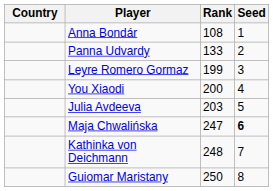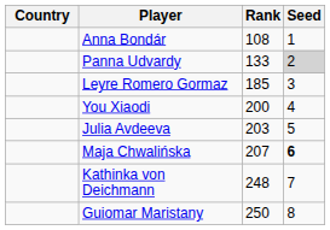 <table class="wikitable">
 <tr>
 <th width="75">Country</th>
 <th width="175">Player</th>
 <th>Rank</th>
 <th>Seed</th>
 </tr>
 <tr>
 <td></td>
 <td><a href='#'>Anna Bondár</a></td>
 <td>108</td>
 <td>1</td>
 </tr>
 <tr>
 <td></td>
 <td><a href='#'>Panna Udvardy</a></td>
 <td>133</td>
-<td>2</td>
+<td style="background: lightgrey;">2</td>
 </tr>
 <tr>
 <td></td>
 <td><a href='#'>Leyre Romero Gormaz</a></td>
-<td>199</td>
+<td>185</td>
 <td>3</td>
 </tr>
 <tr>
 <td></td>
 <td><a href='#'>You Xiaodi</a></td>
 <td>200</td>
 <td>4</td>
 </tr>
 <tr>
 <td></td>
 <td><a href='#'>Julia Avdeeva</a></td>
 <td>203</td>
 <td>5</td>
 </tr>
 <tr>
 <td></td>
 <td><a href='#'>Maja Chwalińska</a></td>
-<td>247</td>
+<td>207</td>
 <td><strong>6</strong></td>
 </tr>
 <tr>
 <td></td>
 <td><a href='#'>Kathinka von Deichmann</a></td>
 <td>248</td>
 <td>7</td>
 </tr>
 <tr>
 <td></td>
 <td><a href='#'>Guiomar Maristany</a></td>
 <td>250</td>
 <td>8</td>
 </tr>
 </table>
